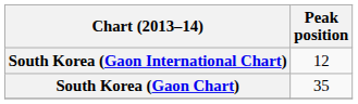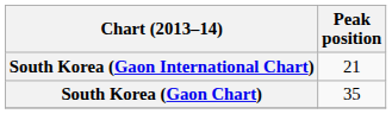 <table class="wikitable sortable plainrowheaders">
 <tr>
 <th>Chart (2013–14)</th>
 <th>Peak<br>position</th>
 </tr>
 <tr>
 <th scope="row">South Korea (<a href='#'>Gaon International Chart</a>)</th>
-<td style="text-align:center;">12</td>
+<td style="text-align:center;">21</td>
 </tr>
 <tr>
 <th scope="row">South Korea (<a href='#'>Gaon Chart</a>)</th>
 <td style="text-align:center;">35</td>
 </tr>
 <tr>
 </tr>
 </table>
